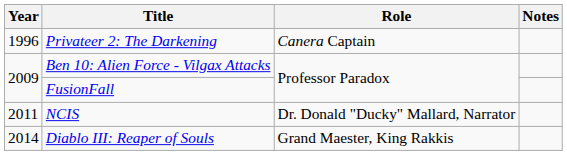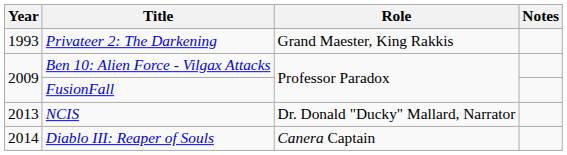 <table class=wikitable>
 <tr>
 <th>Year</th>
 <th>Title</th>
 <th>Role</th>
 <th>Notes</th>
 </tr>
 <tr>
-<td>1996</td>
+<td>1993</td>
 <td><em><a href='#'>Privateer 2: The Darkening</a></em></td>
-<td><em>Canera</em> Captain</td>
+<td>Grand Maester, King Rakkis</td>
 <td></td>
 </tr>
 <tr>
 <td rowspan="2">2009</td>
 <td><em><a href='#'>Ben 10: Alien Force - Vilgax Attacks</a></em></td>
 <td rowspan="2">Professor Paradox</td>
 <td></td>
 </tr>
 <tr>
 <td><em><a href='#'>FusionFall</a></em></td>
 <td></td>
 </tr>
 <tr>
-<td>2011</td>
+<td>2013</td>
 <td><em><a href='#'>NCIS</a></em></td>
 <td>Dr. Donald "Ducky" Mallard, Narrator</td>
 <td></td>
 </tr>
 <tr>
 <td>2014</td>
 <td><em><a href='#'>Diablo III: Reaper of Souls</a></em></td>
-<td>Grand Maester, King Rakkis</td>
+<td><em>Canera</em> Captain</td>
 <td></td>
 </tr>
 </table>
